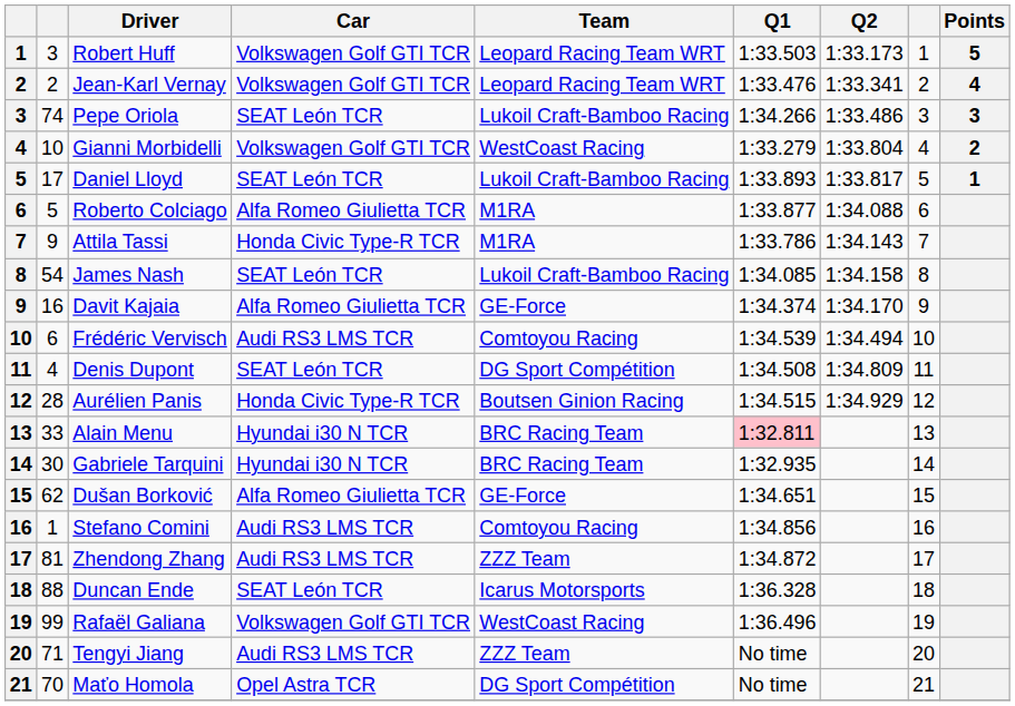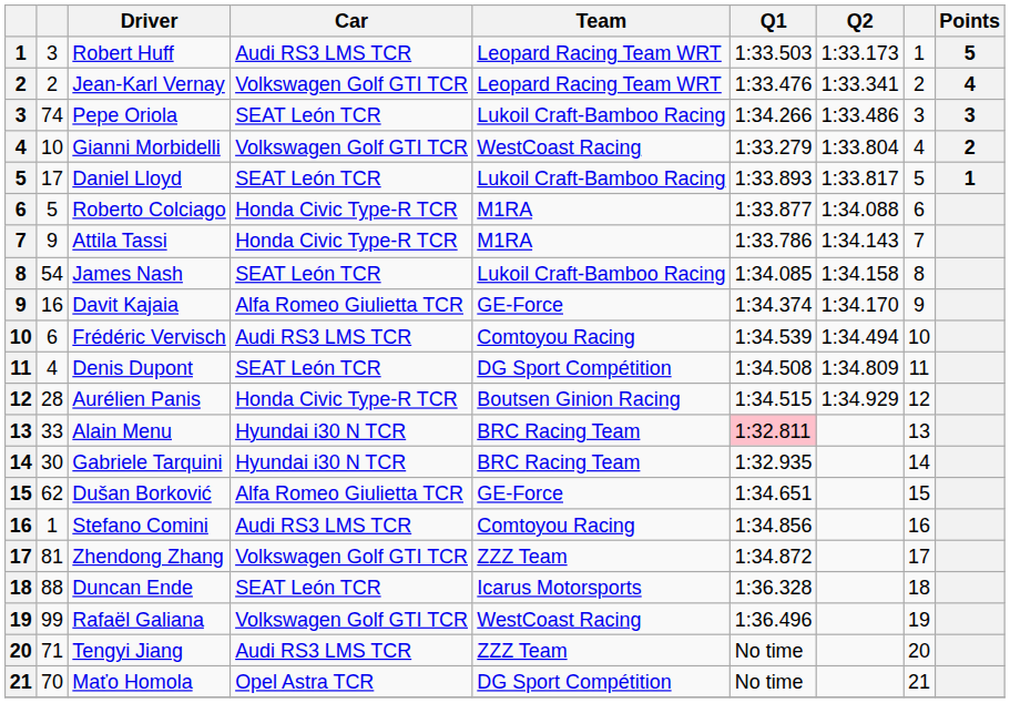 <table class="wikitable sortable" style="font-size:95%">
 <tr>
 <th></th>
 <th></th>
 <th>Driver</th>
 <th>Car</th>
 <th>Team</th>
 <th>Q1</th>
 <th>Q2</th>
 <th></th>
 <th>Points</th>
 </tr>
 <tr>
 <th>1</th>
 <td align=center>3</td>
 <td> <a href='#'>Robert Huff</a></td>
-<td><a href='#'>Volkswagen Golf GTI TCR</a></td>
+<td><a href='#'>Audi RS3 LMS TCR</a></td>
 <td> <a href='#'>Leopard Racing Team WRT</a></td>
 <td>1:33.503</td>
 <td>1:33.173</td>
 <td align=center>1</td>
 <th>5</th>
 </tr>
 <tr>
 <th>2</th>
 <td align=center>2</td>
 <td> <a href='#'>Jean-Karl Vernay</a></td>
 <td><a href='#'>Volkswagen Golf GTI TCR</a></td>
 <td> <a href='#'>Leopard Racing Team WRT</a></td>
 <td>1:33.476</td>
 <td>1:33.341</td>
 <td align=center>2</td>
 <th>4</th>
 </tr>
 <tr>
 <th>3</th>
 <td align=center>74</td>
 <td> <a href='#'>Pepe Oriola</a></td>
 <td><a href='#'>SEAT León TCR</a></td>
 <td> <a href='#'>Lukoil Craft-Bamboo Racing</a></td>
 <td>1:34.266</td>
 <td>1:33.486</td>
 <td align=center>3</td>
 <th>3</th>
 </tr>
 <tr>
 <th>4</th>
 <td align=center>10</td>
 <td> <a href='#'>Gianni Morbidelli</a></td>
 <td><a href='#'>Volkswagen Golf GTI TCR</a></td>
 <td> <a href='#'>WestCoast Racing</a></td>
 <td>1:33.279</td>
 <td>1:33.804</td>
 <td align=center>4</td>
 <th>2</th>
 </tr>
 <tr>
 <th>5</th>
 <td align=center>17</td>
 <td> <a href='#'>Daniel Lloyd</a></td>
 <td><a href='#'>SEAT León TCR</a></td>
 <td> <a href='#'>Lukoil Craft-Bamboo Racing</a></td>
 <td>1:33.893</td>
 <td>1:33.817</td>
 <td align=center>5</td>
 <th>1</th>
 </tr>
 <tr>
 <th>6</th>
 <td align=center>5</td>
 <td> <a href='#'>Roberto Colciago</a></td>
-<td><a href='#'>Alfa Romeo Giulietta TCR</a></td>
+<td><a href='#'>Honda Civic Type-R TCR</a></td>
 <td> <a href='#'>M1RA</a></td>
 <td>1:33.877</td>
 <td>1:34.088</td>
 <td align=center>6</td>
 <th></th>
 </tr>
 <tr>
 <th>7</th>
 <td align=center>9</td>
 <td> <a href='#'>Attila Tassi</a></td>
 <td><a href='#'>Honda Civic Type-R TCR</a></td>
 <td> <a href='#'>M1RA</a></td>
 <td>1:33.786</td>
 <td>1:34.143</td>
 <td align=center>7</td>
 <th></th>
 </tr>
 <tr>
 <th>8</th>
 <td align=center>54</td>
 <td> <a href='#'>James Nash</a></td>
 <td><a href='#'>SEAT León TCR</a></td>
 <td> <a href='#'>Lukoil Craft-Bamboo Racing</a></td>
 <td>1:34.085</td>
 <td>1:34.158</td>
 <td align=center>8</td>
 <th></th>
 </tr>
 <tr>
 <th>9</th>
 <td align=center>16</td>
 <td> <a href='#'>Davit Kajaia</a></td>
 <td><a href='#'>Alfa Romeo Giulietta TCR</a></td>
 <td> <a href='#'>GE-Force</a></td>
 <td>1:34.374</td>
 <td>1:34.170</td>
 <td align=center>9</td>
 <th></th>
 </tr>
 <tr>
 <th>10</th>
 <td align=center>6</td>
 <td> <a href='#'>Frédéric Vervisch</a></td>
 <td><a href='#'>Audi RS3 LMS TCR</a></td>
 <td> <a href='#'>Comtoyou Racing</a></td>
 <td>1:34.539</td>
 <td>1:34.494</td>
 <td align=center>10</td>
 <th></th>
 </tr>
 <tr>
 <th>11</th>
 <td align=center>4</td>
 <td> <a href='#'>Denis Dupont</a></td>
 <td><a href='#'>SEAT León TCR</a></td>
 <td> <a href='#'>DG Sport Compétition</a></td>
 <td>1:34.508</td>
 <td>1:34.809</td>
 <td align=center>11</td>
 <th></th>
 </tr>
 <tr>
 <th>12</th>
 <td align=center>28</td>
 <td> <a href='#'>Aurélien Panis</a></td>
 <td><a href='#'>Honda Civic Type-R TCR</a></td>
 <td> <a href='#'>Boutsen Ginion Racing</a></td>
 <td>1:34.515</td>
 <td>1:34.929</td>
 <td align=center>12</td>
 <th></th>
 </tr>
 <tr>
 <th>13</th>
 <td align=center>33</td>
 <td> <a href='#'>Alain Menu</a></td>
 <td><a href='#'>Hyundai i30 N TCR</a></td>
 <td> <a href='#'>BRC Racing Team</a></td>
 <td style="background: pink;">1:32.811</td>
 <td></td>
 <td align=center>13</td>
 <th></th>
 </tr>
 <tr>
 <th>14</th>
 <td align=center>30</td>
 <td> <a href='#'>Gabriele Tarquini</a></td>
 <td><a href='#'>Hyundai i30 N TCR</a></td>
 <td> <a href='#'>BRC Racing Team</a></td>
 <td>1:32.935</td>
 <td></td>
 <td align=center>14</td>
 <th></th>
 </tr>
 <tr>
 <th>15</th>
 <td align=center>62</td>
 <td> <a href='#'>Dušan Borković</a></td>
 <td><a href='#'>Alfa Romeo Giulietta TCR</a></td>
 <td> <a href='#'>GE-Force</a></td>
 <td>1:34.651</td>
 <td></td>
 <td align=center>15</td>
 <th></th>
 </tr>
 <tr>
 <th>16</th>
 <td align=center>1</td>
 <td> <a href='#'>Stefano Comini</a></td>
 <td><a href='#'>Audi RS3 LMS TCR</a></td>
 <td> <a href='#'>Comtoyou Racing</a></td>
 <td>1:34.856</td>
 <td></td>
 <td align=center>16</td>
 <th></th>
 </tr>
 <tr>
 <th>17</th>
 <td align=center>81</td>
 <td> <a href='#'>Zhendong Zhang</a></td>
-<td><a href='#'>Audi RS3 LMS TCR</a></td>
+<td><a href='#'>Volkswagen Golf GTI TCR</a></td>
 <td> <a href='#'>ZZZ Team</a></td>
 <td>1:34.872</td>
 <td></td>
 <td align=center>17</td>
 <th></th>
 </tr>
 <tr>
 <th>18</th>
 <td align=center>88</td>
 <td> <a href='#'>Duncan Ende</a></td>
 <td><a href='#'>SEAT León TCR</a></td>
 <td> <a href='#'>Icarus Motorsports</a></td>
 <td>1:36.328</td>
 <td></td>
 <td align=center>18</td>
 <th></th>
 </tr>
 <tr>
 <th>19</th>
 <td align=center>99</td>
 <td> <a href='#'>Rafaël Galiana</a></td>
 <td><a href='#'>Volkswagen Golf GTI TCR</a></td>
 <td> <a href='#'>WestCoast Racing</a></td>
 <td>1:36.496</td>
 <td></td>
 <td align=center>19</td>
 <th></th>
 </tr>
 <tr>
 <th>20</th>
 <td align=center>71</td>
 <td> <a href='#'>Tengyi Jiang</a></td>
 <td><a href='#'>Audi RS3 LMS TCR</a></td>
 <td> <a href='#'>ZZZ Team</a></td>
 <td>No time</td>
 <td></td>
 <td align=center>20</td>
 <th></th>
 </tr>
 <tr>
 <th>21</th>
 <td align=center>70</td>
 <td> <a href='#'>Maťo Homola</a></td>
 <td><a href='#'>Opel Astra TCR</a></td>
 <td> <a href='#'>DG Sport Compétition</a></td>
 <td>No time</td>
 <td></td>
 <td align=center>21</td>
 <th></th>
 </tr>
 <tr>
 </tr>
 </table>
